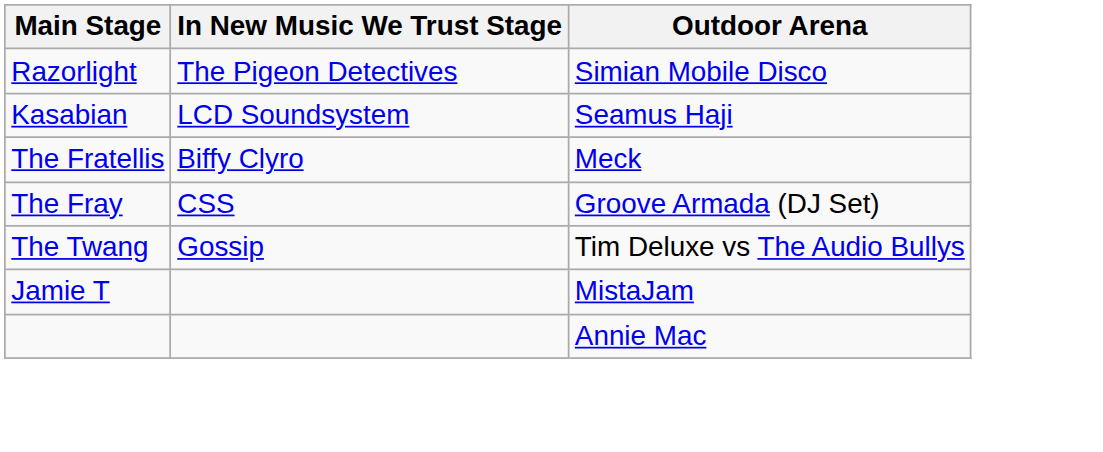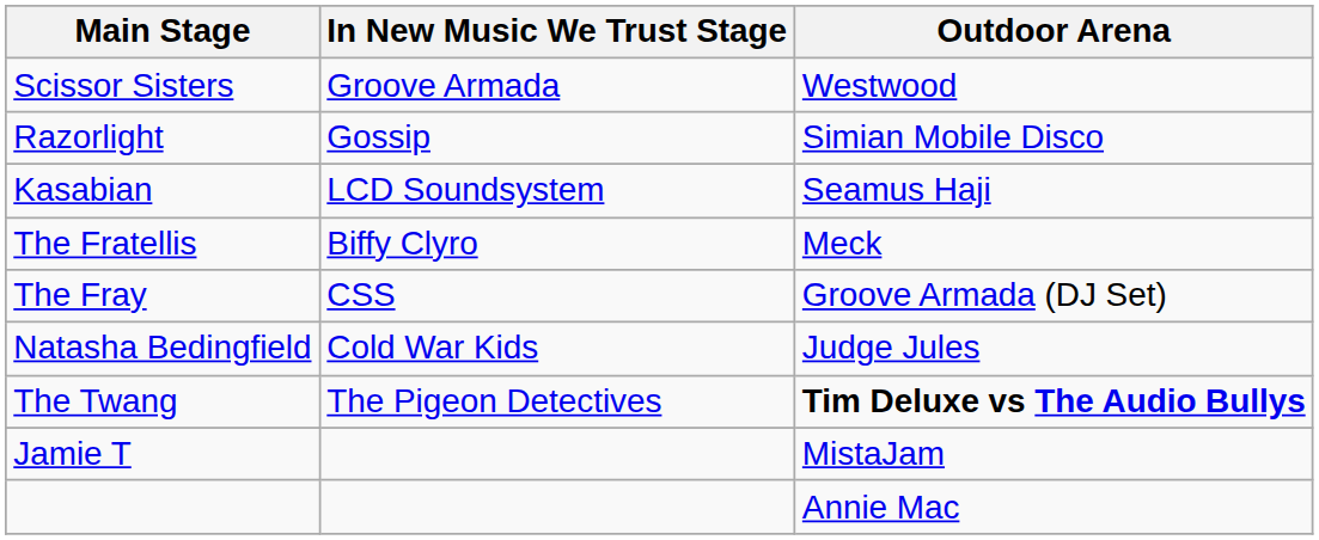 <table class="wikitable">
 <tr>
 <th>Main Stage</th>
 <th>In New Music We Trust Stage</th>
 <th>Outdoor Arena</th>
 </tr>
 <tr>
+<td><a href='#'>Scissor Sisters</a></td>
+<td><a href='#'>Groove Armada</a></td>
+<td><a href='#'>Westwood</a></td>
+</tr>
+<tr>
 <td><a href='#'>Razorlight</a></td>
-<td><a href='#'>The Pigeon Detectives</a></td>
+<td><a href='#'>Gossip</a></td>
 <td><a href='#'>Simian Mobile Disco</a></td>
 </tr>
 <tr>
 <td><a href='#'>Kasabian</a></td>
 <td><a href='#'>LCD Soundsystem</a></td>
 <td><a href='#'>Seamus Haji</a></td>
 </tr>
 <tr>
 <td><a href='#'>The Fratellis</a></td>
 <td><a href='#'>Biffy Clyro</a></td>
 <td><a href='#'>Meck</a></td>
 </tr>
 <tr>
 <td><a href='#'>The Fray</a></td>
 <td><a href='#'>CSS</a></td>
 <td><a href='#'>Groove Armada</a> (DJ Set)</td>
 </tr>
 <tr>
+<td><a href='#'>Natasha Bedingfield</a></td>
+<td><a href='#'>Cold War Kids</a></td>
+<td><a href='#'>Judge Jules</a></td>
+</tr>
+<tr>
 <td><a href='#'>The Twang</a></td>
-<td><a href='#'>Gossip</a></td>
-<td>Tim Deluxe vs <a href='#'>The Audio Bullys</a></td>
+<td><a href='#'>The Pigeon Detectives</a></td>
+<td><strong>Tim Deluxe vs <a href='#'>The Audio Bullys</a></strong></td>
 </tr>
 <tr>
 <td><a href='#'>Jamie T</a></td>
 <td></td>
 <td><a href='#'>MistaJam</a></td>
 </tr>
 <tr>
 <td></td>
 <td></td>
 <td><a href='#'>Annie Mac</a></td>
 </tr>
 </table>
